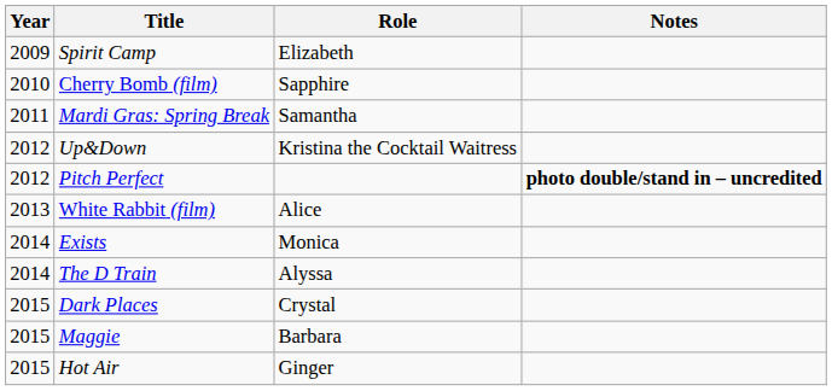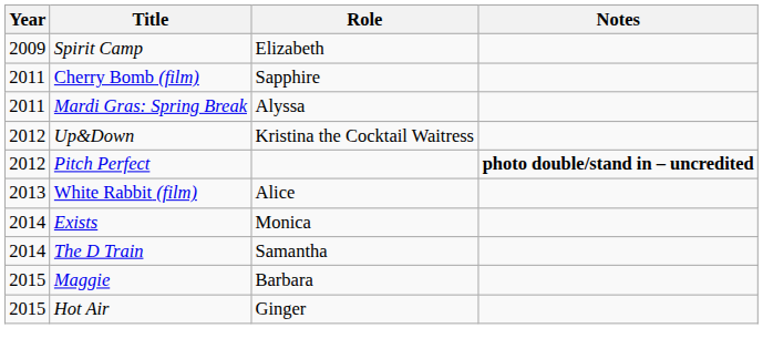 <table class="wikitable sortable">
 <tr>
 <th>Year</th>
 <th>Title</th>
 <th>Role</th>
 <th class="unsortable">Notes</th>
 </tr>
 <tr>
 <td>2009</td>
 <td><em>Spirit Camp</em></td>
 <td>Elizabeth</td>
 <td></td>
 </tr>
 <tr>
-<td>2010</td>
+<td>2011</td>
 <td><em><a href='#'></em>Cherry Bomb<em> (film)</a></em></td>
 <td>Sapphire</td>
 <td></td>
 </tr>
 <tr>
 <td>2011</td>
 <td><em><a href='#'>Mardi Gras: Spring Break</a></em></td>
-<td>Samantha</td>
+<td>Alyssa</td>
 <td></td>
 </tr>
 <tr>
 <td>2012</td>
 <td><em>Up&Down</em></td>
 <td>Kristina the Cocktail Waitress</td>
 <td></td>
 </tr>
 <tr>
 <td>2012</td>
 <td><em><a href='#'>Pitch Perfect</a></em></td>
 <td></td>
 <td><strong>photo double/stand in – uncredited</strong></td>
 </tr>
 <tr>
 <td>2013</td>
 <td><em> <a href='#'></em>White Rabbit<em> (film)</a></em></td>
 <td>Alice</td>
 <td></td>
 </tr>
 <tr>
 <td>2014</td>
 <td><em><a href='#'>Exists</a></em></td>
 <td>Monica</td>
 <td></td>
 </tr>
 <tr>
 <td>2014</td>
 <td><em><a href='#'>The D Train</a></em></td>
-<td>Alyssa</td>
-<td></td>
-</tr>
-<tr>
-<td>2015</td>
-<td><em><a href='#'>Dark Places</a></em></td>
-<td>Crystal</td>
+<td>Samantha</td>
 <td></td>
 </tr>
 <tr>
 <td>2015</td>
 <td><em><a href='#'>Maggie</a></em></td>
 <td>Barbara</td>
 <td></td>
 </tr>
 <tr>
 <td>2015</td>
 <td><em>Hot Air</em></td>
 <td>Ginger</td>
 <td></td>
 </tr>
 </table>
